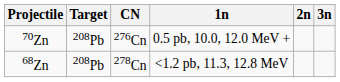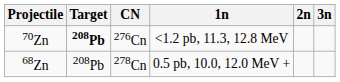 <table class="wikitable" style="text-align:center">
 <tr>
 <th>Projectile</th>
 <th>Target</th>
 <th>CN</th>
 <th>1n</th>
 <th>2n</th>
 <th>3n</th>
 </tr>
 <tr>
 <td><sup>70</sup>Zn</td>
-<td><sup>208</sup>Pb</td>
+<td><strong><sup>208</sup>Pb</strong></td>
 <td><sup>276</sup>Cn</td>
-<td>0.5 pb, 10.0, 12.0 MeV +</td>
+<td><1.2 pb, 11.3, 12.8 MeV</td>
 <td></td>
 <td></td>
 </tr>
 <tr>
 <td><sup>68</sup>Zn</td>
 <td><sup>208</sup>Pb</td>
 <td><sup>278</sup>Cn</td>
-<td><1.2 pb, 11.3, 12.8 MeV</td>
+<td>0.5 pb, 10.0, 12.0 MeV +</td>
 <td></td>
 <td></td>
 </tr>
 </table>
